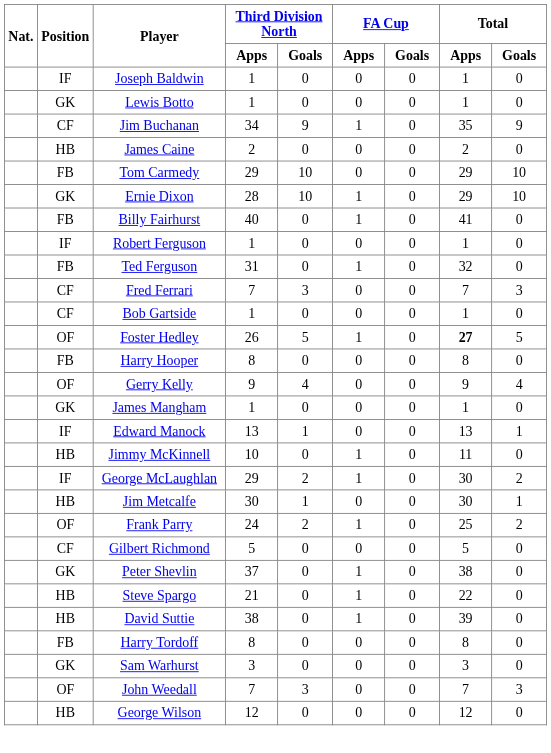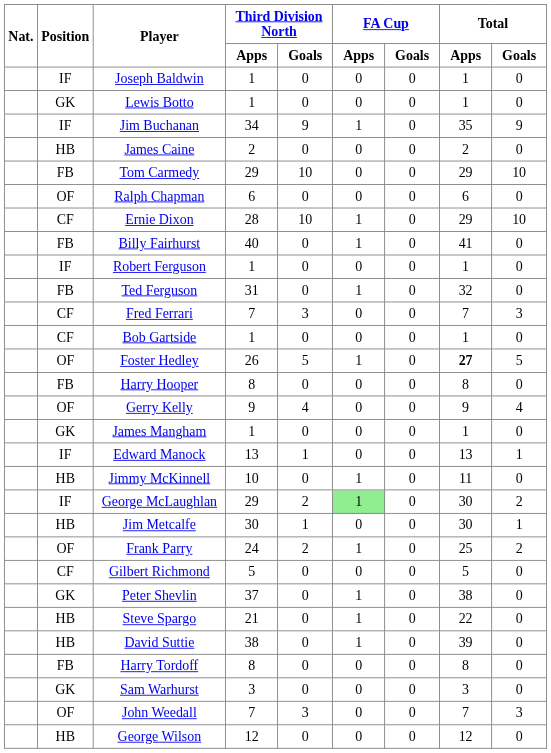 <table class="toccolours" border="1" cellpadding="4" cellspacing="0" style="text-align:center; border-collapse: collapse; margin:0;">
 <tr>
 <th rowspan=2>Nat.</th>
 <th rowspan=2>Position</th>
 <th rowspan=2 style="width:20em">Player</th>
 <th colspan=2 style="width:12em"><a href='#'>Third Division North</a></th>
 <th colspan=2 style="width:12em"><a href='#'>FA Cup</a></th>
 <th colspan=2 style="width:12em">Total</th>
 </tr>
 <tr>
 <th style="width:6em">Apps</th>
 <th style="width:6em">Goals</th>
 <th style="width:6em">Apps</th>
 <th style="width:6em">Goals</th>
 <th style="width:6em">Apps</th>
 <th style="width:6em">Goals</th>
 </tr>
 <tr>
 <td></td>
 <td>IF</td>
 <td><a href='#'>Joseph Baldwin</a></td>
 <td>1</td>
 <td>0</td>
 <td>0</td>
 <td>0</td>
 <td>1</td>
 <td>0</td>
 </tr>
 <tr>
 <td></td>
 <td>GK</td>
 <td><a href='#'>Lewis Botto</a></td>
 <td>1</td>
 <td>0</td>
 <td>0</td>
 <td>0</td>
 <td>1</td>
 <td>0</td>
 </tr>
 <tr>
 <td></td>
-<td>CF</td>
+<td>IF</td>
 <td><a href='#'>Jim Buchanan</a></td>
 <td>34</td>
 <td>9</td>
 <td>1</td>
 <td>0</td>
 <td>35</td>
 <td>9</td>
 </tr>
 <tr>
 <td></td>
 <td>HB</td>
 <td><a href='#'>James Caine</a></td>
 <td>2</td>
 <td>0</td>
 <td>0</td>
 <td>0</td>
 <td>2</td>
 <td>0</td>
 </tr>
 <tr>
 <td></td>
 <td>FB</td>
 <td><a href='#'>Tom Carmedy</a></td>
 <td>29</td>
 <td>10</td>
 <td>0</td>
 <td>0</td>
 <td>29</td>
 <td>10</td>
 </tr>
 <tr>
 <td></td>
-<td>GK</td>
+<td>OF</td>
+<td><a href='#'>Ralph Chapman</a></td>
+<td>6</td>
+<td>0</td>
+<td>0</td>
+<td>0</td>
+<td>6</td>
+<td>0</td>
+</tr>
+<tr>
+<td></td>
+<td>CF</td>
 <td><a href='#'>Ernie Dixon</a></td>
 <td>28</td>
 <td>10</td>
 <td>1</td>
 <td>0</td>
 <td>29</td>
 <td>10</td>
 </tr>
 <tr>
 <td></td>
 <td>FB</td>
 <td><a href='#'>Billy Fairhurst</a></td>
 <td>40</td>
 <td>0</td>
 <td>1</td>
 <td>0</td>
 <td>41</td>
 <td>0</td>
 </tr>
 <tr>
 <td></td>
 <td>IF</td>
 <td><a href='#'>Robert Ferguson</a></td>
 <td>1</td>
 <td>0</td>
 <td>0</td>
 <td>0</td>
 <td>1</td>
 <td>0</td>
 </tr>
 <tr>
 <td></td>
 <td>FB</td>
 <td><a href='#'>Ted Ferguson</a></td>
 <td>31</td>
 <td>0</td>
 <td>1</td>
 <td>0</td>
 <td>32</td>
 <td>0</td>
 </tr>
 <tr>
 <td></td>
 <td>CF</td>
 <td><a href='#'>Fred Ferrari</a></td>
 <td>7</td>
 <td>3</td>
 <td>0</td>
 <td>0</td>
 <td>7</td>
 <td>3</td>
 </tr>
 <tr>
 <td></td>
 <td>CF</td>
 <td><a href='#'>Bob Gartside</a></td>
 <td>1</td>
 <td>0</td>
 <td>0</td>
 <td>0</td>
 <td>1</td>
 <td>0</td>
 </tr>
 <tr>
 <td></td>
 <td>OF</td>
 <td><a href='#'>Foster Hedley</a></td>
 <td>26</td>
 <td>5</td>
 <td>1</td>
 <td>0</td>
 <td><strong>27</strong></td>
 <td>5</td>
 </tr>
 <tr>
 <td></td>
 <td>FB</td>
 <td><a href='#'>Harry Hooper</a></td>
 <td>8</td>
 <td>0</td>
 <td>0</td>
 <td>0</td>
 <td>8</td>
 <td>0</td>
 </tr>
 <tr>
 <td></td>
 <td>OF</td>
 <td><a href='#'>Gerry Kelly</a></td>
 <td>9</td>
 <td>4</td>
 <td>0</td>
 <td>0</td>
 <td>9</td>
 <td>4</td>
 </tr>
 <tr>
 <td></td>
 <td>GK</td>
 <td><a href='#'>James Mangham</a></td>
 <td>1</td>
 <td>0</td>
 <td>0</td>
 <td>0</td>
 <td>1</td>
 <td>0</td>
 </tr>
 <tr>
 <td></td>
 <td>IF</td>
 <td><a href='#'>Edward Manock</a></td>
 <td>13</td>
 <td>1</td>
 <td>0</td>
 <td>0</td>
 <td>13</td>
 <td>1</td>
 </tr>
 <tr>
 <td></td>
 <td>HB</td>
 <td><a href='#'>Jimmy McKinnell</a></td>
 <td>10</td>
 <td>0</td>
 <td>1</td>
 <td>0</td>
 <td>11</td>
 <td>0</td>
 </tr>
 <tr>
 <td></td>
 <td>IF</td>
 <td><a href='#'>George McLaughlan</a></td>
 <td>29</td>
 <td>2</td>
-<td>1</td>
+<td style="background: lightgreen;">1</td>
 <td>0</td>
 <td>30</td>
 <td>2</td>
 </tr>
 <tr>
 <td></td>
 <td>HB</td>
 <td><a href='#'>Jim Metcalfe</a></td>
 <td>30</td>
 <td>1</td>
 <td>0</td>
 <td>0</td>
 <td>30</td>
 <td>1</td>
 </tr>
 <tr>
 <td></td>
 <td>OF</td>
 <td><a href='#'>Frank Parry</a></td>
 <td>24</td>
 <td>2</td>
 <td>1</td>
 <td>0</td>
 <td>25</td>
 <td>2</td>
 </tr>
 <tr>
 <td></td>
 <td>CF</td>
 <td><a href='#'>Gilbert Richmond</a></td>
 <td>5</td>
 <td>0</td>
 <td>0</td>
 <td>0</td>
 <td>5</td>
 <td>0</td>
 </tr>
 <tr>
 <td></td>
 <td>GK</td>
 <td><a href='#'>Peter Shevlin</a></td>
 <td>37</td>
 <td>0</td>
 <td>1</td>
 <td>0</td>
 <td>38</td>
 <td>0</td>
 </tr>
 <tr>
 <td></td>
 <td>HB</td>
 <td><a href='#'>Steve Spargo</a></td>
 <td>21</td>
 <td>0</td>
 <td>1</td>
 <td>0</td>
 <td>22</td>
 <td>0</td>
 </tr>
 <tr>
 <td></td>
 <td>HB</td>
 <td><a href='#'>David Suttie</a></td>
 <td>38</td>
 <td>0</td>
 <td>1</td>
 <td>0</td>
 <td>39</td>
 <td>0</td>
 </tr>
 <tr>
 <td></td>
 <td>FB</td>
 <td><a href='#'>Harry Tordoff</a></td>
 <td>8</td>
 <td>0</td>
 <td>0</td>
 <td>0</td>
 <td>8</td>
 <td>0</td>
 </tr>
 <tr>
 <td></td>
 <td>GK</td>
 <td><a href='#'>Sam Warhurst</a></td>
 <td>3</td>
 <td>0</td>
 <td>0</td>
 <td>0</td>
 <td>3</td>
 <td>0</td>
 </tr>
 <tr>
 <td></td>
 <td>OF</td>
 <td><a href='#'>John Weedall</a></td>
 <td>7</td>
 <td>3</td>
 <td>0</td>
 <td>0</td>
 <td>7</td>
 <td>3</td>
 </tr>
 <tr>
 <td></td>
 <td>HB</td>
 <td><a href='#'>George Wilson</a></td>
 <td>12</td>
 <td>0</td>
 <td>0</td>
 <td>0</td>
 <td>12</td>
 <td>0</td>
 </tr>
 </table>
